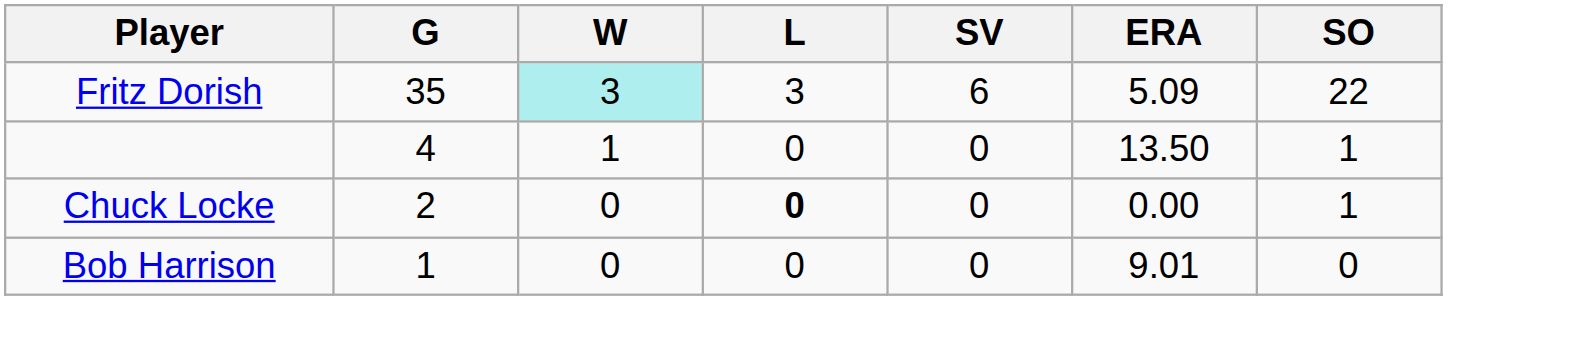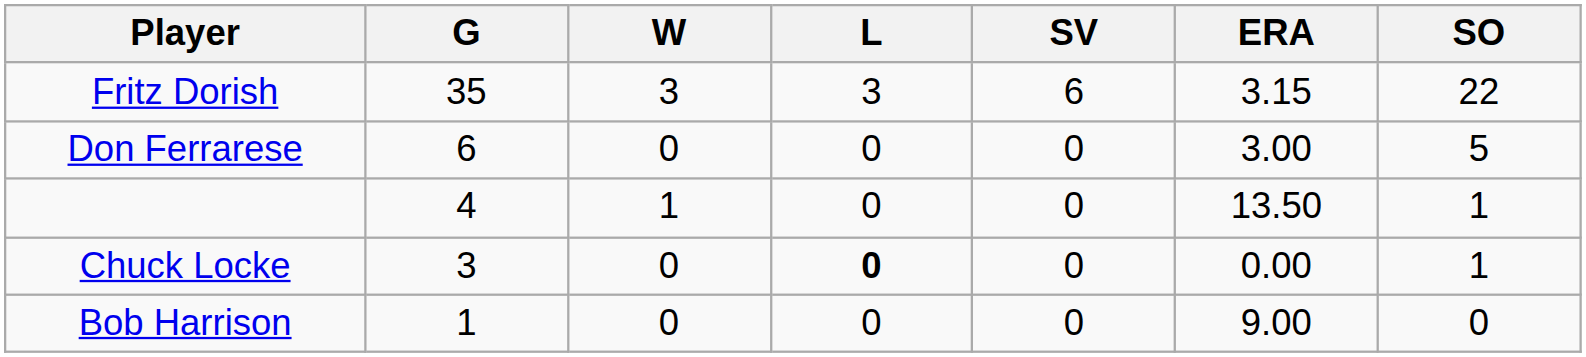 <table class="wikitable sortable">
 <tr>
 <th bgcolor="#DDDDFF" width="16%">Player</th>
 <th bgcolor="#DDDDFF" width="9%">G</th>
 <th bgcolor="#DDDDFF" width="9%">W</th>
 <th bgcolor="#DDDDFF" width="9%">L</th>
 <th bgcolor="#DDDDFF" width="9%">SV</th>
 <th bgcolor="#DDDDFF" width="9%">ERA</th>
 <th bgcolor="#DDDDFF" width="9%">SO</th>
 </tr>
 <tr align="center">
 <td><a href='#'>Fritz Dorish</a></td>
 <td>35</td>
-<td style="background: paleturquoise;">3</td>
+<td>3</td>
 <td>3</td>
 <td>6</td>
-<td>5.09</td>
+<td>3.15</td>
 <td>22</td>
+</tr>
+<tr align=center>
+<td><a href='#'>Don Ferrarese</a></td>
+<td>6</td>
+<td>0</td>
+<td>0</td>
+<td>0</td>
+<td>3.00</td>
+<td>5</td>
 </tr>
 <tr align=center>
 <td></td>
 <td>4</td>
 <td>1</td>
 <td>0</td>
 <td>0</td>
 <td>13.50</td>
 <td>1</td>
 </tr>
 <tr align="center">
 <td><a href='#'>Chuck Locke</a></td>
-<td>2</td>
+<td>3</td>
 <td>0</td>
 <td><strong>0</strong></td>
 <td>0</td>
 <td>0.00</td>
 <td>1</td>
 </tr>
 <tr align=center>
 <td><a href='#'>Bob Harrison</a></td>
 <td>1</td>
 <td>0</td>
 <td>0</td>
 <td>0</td>
-<td>9.01</td>
+<td>9.00</td>
 <td>0</td>
 </tr>
 </table>
